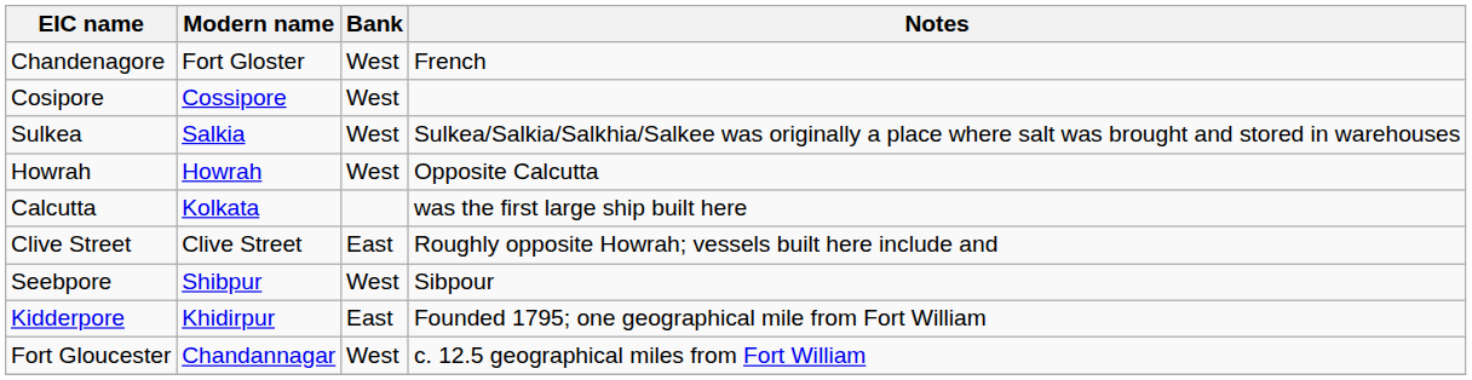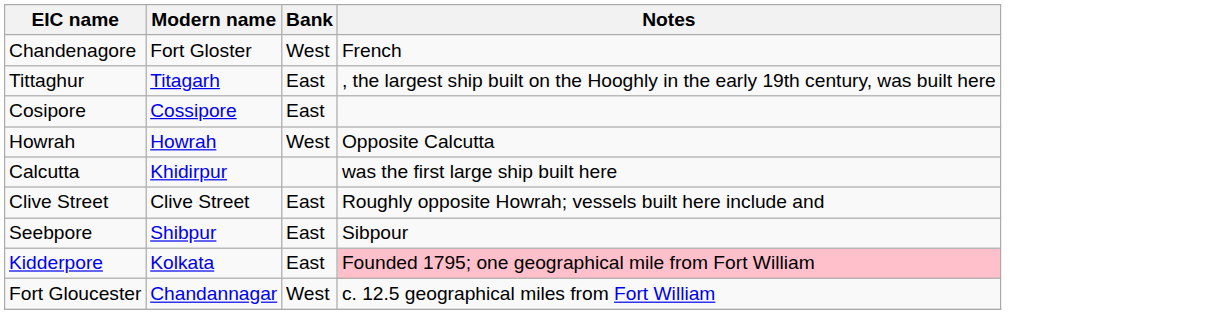 <table class="sortable wikitable">
 <tr>
 <th>EIC name</th>
 <th>Modern name</th>
 <th>Bank</th>
 <th>Notes</th>
 </tr>
 <tr>
 <td>Chandenagore</td>
 <td>Fort Gloster</td>
 <td>West</td>
 <td>French</td>
 </tr>
 <tr>
+<td>Tittaghur</td>
+<td><a href='#'>Titagarh</a></td>
+<td>East</td>
+<td>, the largest ship built on the Hooghly in the early 19th century, was built here</td>
+</tr>
+<tr>
 <td>Cosipore</td>
 <td><a href='#'>Cossipore</a></td>
-<td>West</td>
+<td>East</td>
 <td></td>
-</tr>
-<tr>
-<td>Sulkea</td>
-<td><a href='#'>Salkia</a></td>
-<td>West</td>
-<td>Sulkea/Salkia/Salkhia/Salkee was originally a place where salt was brought and stored in warehouses</td>
 </tr>
 <tr>
 <td>Howrah</td>
 <td><a href='#'>Howrah</a></td>
 <td>West</td>
 <td>Opposite Calcutta</td>
 </tr>
 <tr>
 <td>Calcutta</td>
-<td><a href='#'>Kolkata</a></td>
+<td><a href='#'>Khidirpur</a></td>
 <td></td>
 <td> was the first large ship built here</td>
 </tr>
 <tr>
 <td>Clive Street</td>
 <td>Clive Street</td>
 <td>East</td>
 <td>Roughly opposite Howrah; vessels built here include  and </td>
 </tr>
 <tr>
 <td>Seebpore</td>
 <td><a href='#'>Shibpur</a></td>
-<td>West</td>
+<td>East</td>
 <td>Sibpour</td>
 </tr>
 <tr>
 <td><a href='#'>Kidderpore</a></td>
-<td><a href='#'>Khidirpur</a></td>
+<td><a href='#'>Kolkata</a></td>
 <td>East</td>
-<td>Founded 1795; one geographical mile from Fort William</td>
+<td style="background: pink;">Founded 1795; one geographical mile from Fort William</td>
 </tr>
 <tr>
 <td>Fort Gloucester</td>
 <td><a href='#'>Chandannagar</a></td>
 <td>West</td>
 <td>c. 12.5 geographical miles from <a href='#'>Fort William</a></td>
 </tr>
 <tr>
 </tr>
 </table>
